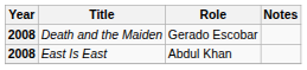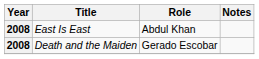 <table class="wikitable sortable plainrowheaders">
 <tr>
 <th scope="col">Year</th>
 <th scope="col">Title</th>
 <th scope="col">Role</th>
 <th scope="col" class="unsortable">Notes</th>
 </tr>
 <tr>
 <th scope="row">2008</th>
+<td><em>East Is East</em></td>
+<td>Abdul Khan</td>
+<td></td>
+</tr>
+<tr>
+<th scope="row">2008</th>
 <td><em>Death and the Maiden</em></td>
 <td>Gerado Escobar</td>
 <td></td>
 </tr>
 <tr>
-<th scope="row">2008</th>
-<td><em>East Is East</em></td>
-<td>Abdul Khan</td>
-<td></td>
-</tr>
-<tr>
 </tr>
 </table>
